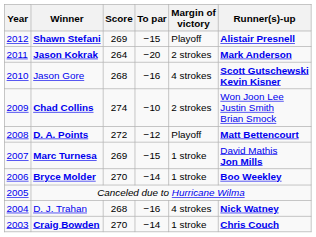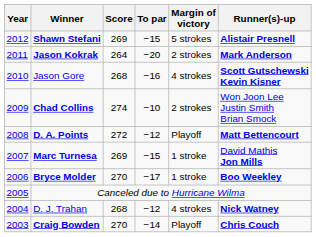 <table class=wikitable style=font-size:95%>
 <tr>
 <th>Year</th>
 <th>Winner</th>
 <th>Score</th>
 <th>To par</th>
 <th>Margin of<br>victory</th>
 <th>Runner(s)-up</th>
 </tr>
 <tr>
 <td><a href='#'>2012</a></td>
 <td> <strong><a href='#'>Shawn Stefani</a></strong></td>
 <td align=center>269</td>
 <td align=center>−15</td>
-<td>Playoff</td>
+<td>5 strokes</td>
 <td> <strong><a href='#'>Alistair Presnell</a></strong></td>
 </tr>
 <tr>
 <td><a href='#'>2011</a></td>
 <td> <strong><a href='#'>Jason Kokrak</a></strong></td>
 <td align=center>264</td>
 <td align=center>−20</td>
 <td>2 strokes</td>
 <td> <strong><a href='#'>Mark Anderson</a></strong></td>
 </tr>
 <tr>
 <td><a href='#'>2010</a></td>
 <td> <a href='#'>Jason Gore</a></td>
 <td align=center>268</td>
 <td align=center>−16</td>
 <td>4 strokes</td>
 <td> <strong><a href='#'>Scott Gutschewski</a></strong><br> <strong><a href='#'>Kevin Kisner</a></strong></td>
 </tr>
 <tr>
 <td><a href='#'>2009</a></td>
 <td> <strong><a href='#'>Chad Collins</a></strong></td>
 <td align=center>274</td>
 <td align=center>−10</td>
 <td>2 strokes</td>
 <td> <a href='#'>Won Joon Lee</a><br> <a href='#'>Justin Smith</a><br> <a href='#'>Brian Smock</a></td>
 </tr>
 <tr>
 <td><a href='#'>2008</a></td>
 <td> <strong><a href='#'>D. A. Points</a></strong></td>
 <td align=center>272</td>
 <td align=center>−12</td>
 <td>Playoff</td>
 <td> <strong><a href='#'>Matt Bettencourt</a></strong></td>
 </tr>
 <tr>
 <td><a href='#'>2007</a></td>
 <td> <strong><a href='#'>Marc Turnesa</a></strong></td>
 <td align=center>269</td>
 <td align=center>−15</td>
 <td>1 stroke</td>
 <td> <a href='#'>David Mathis</a><br> <strong><a href='#'>Jon Mills</a></strong></td>
 </tr>
 <tr>
 <td><a href='#'>2006</a></td>
 <td> <strong><a href='#'>Bryce Molder</a></strong></td>
 <td align=center>270</td>
-<td align=center>−14</td>
+<td align=center>−17</td>
 <td>1 stroke</td>
 <td> <strong><a href='#'>Boo Weekley</a></strong></td>
 </tr>
 <tr>
 <td><a href='#'>2005</a></td>
 <td colspan=6 align=center><em>Canceled due to <a href='#'>Hurricane Wilma</a></em></td>
 </tr>
 <tr>
 <td><a href='#'>2004</a></td>
 <td> <a href='#'>D. J. Trahan</a></td>
 <td align=center>268</td>
-<td align=center>−16</td>
+<td align=center>−12</td>
 <td>4 strokes</td>
 <td> <strong><a href='#'>Nick Watney</a></strong></td>
 </tr>
 <tr>
 <td><a href='#'>2003</a></td>
 <td> <strong><a href='#'>Craig Bowden</a></strong></td>
 <td align=center>270</td>
 <td align=center>−14</td>
-<td>1 stroke</td>
+<td>Playoff</td>
 <td> <strong><a href='#'>Chris Couch</a></strong></td>
 </tr>
 </table>
